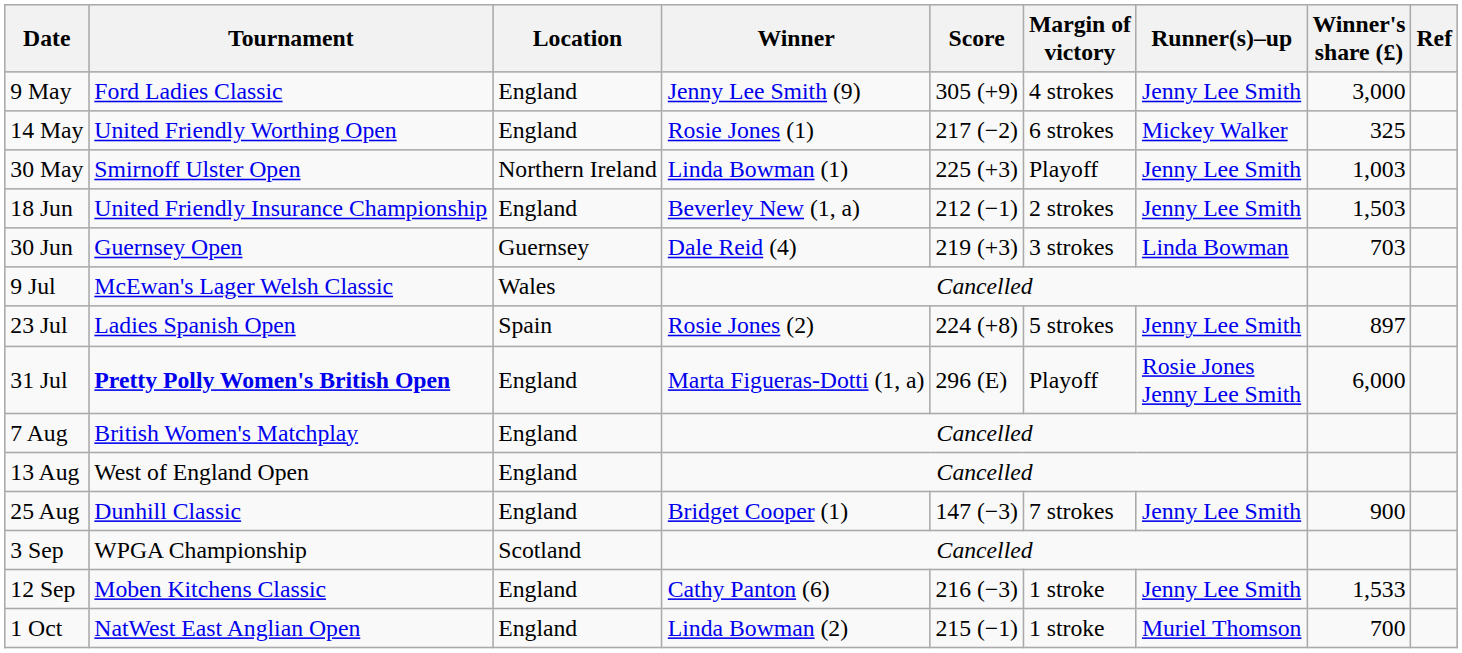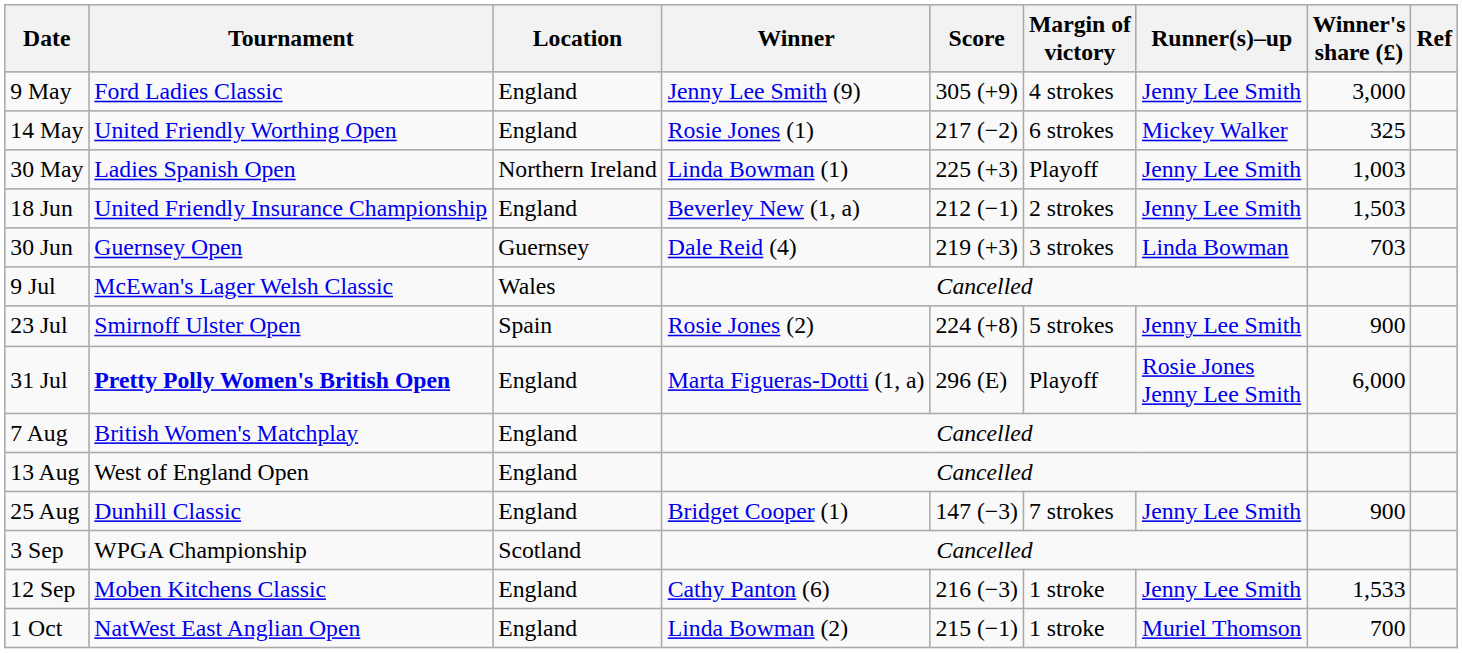 <table class="wikitable sortable" style="font-size:95%">
 <tr>
 <th>Date</th>
 <th>Tournament</th>
 <th>Location</th>
 <th>Winner</th>
 <th>Score</th>
 <th>Margin of<br>victory</th>
 <th>Runner(s)–up</th>
 <th>Winner's<br>share (£)</th>
 <th>Ref</th>
 </tr>
 <tr>
 <td>9 May</td>
 <td><a href='#'>Ford Ladies Classic</a></td>
 <td>England</td>
 <td> <a href='#'>Jenny Lee Smith</a> (9)</td>
 <td>305 (+9)</td>
 <td>4 strokes</td>
 <td> <a href='#'>Jenny Lee Smith</a></td>
 <td align=right>3,000</td>
 <td></td>
 </tr>
 <tr>
 <td>14 May</td>
 <td><a href='#'>United Friendly Worthing Open</a></td>
 <td>England</td>
 <td> <a href='#'>Rosie Jones</a> (1)</td>
 <td>217 (−2)</td>
 <td>6 strokes</td>
 <td> <a href='#'>Mickey Walker</a></td>
 <td align=right>325</td>
 <td></td>
 </tr>
 <tr>
 <td>30 May</td>
-<td><a href='#'>Smirnoff Ulster Open</a></td>
+<td><a href='#'>Ladies Spanish Open</a></td>
 <td>Northern Ireland</td>
 <td> <a href='#'>Linda Bowman</a> (1)</td>
 <td>225 (+3)</td>
 <td>Playoff</td>
 <td> <a href='#'>Jenny Lee Smith</a></td>
 <td align=right>1,003</td>
 <td></td>
 </tr>
 <tr>
 <td>18 Jun</td>
 <td><a href='#'>United Friendly Insurance Championship</a></td>
 <td>England</td>
 <td> <a href='#'>Beverley New</a> (1, a)</td>
 <td>212 (−1)</td>
 <td>2 strokes</td>
 <td> <a href='#'>Jenny Lee Smith</a></td>
 <td align=right>1,503</td>
 <td></td>
 </tr>
 <tr>
 <td>30 Jun</td>
 <td><a href='#'>Guernsey Open</a></td>
 <td>Guernsey</td>
 <td> <a href='#'>Dale Reid</a> (4)</td>
 <td>219 (+3)</td>
 <td>3 strokes</td>
 <td> <a href='#'>Linda Bowman</a></td>
 <td align=right>703</td>
 <td></td>
 </tr>
 <tr>
 <td>9 Jul</td>
 <td><a href='#'>McEwan's Lager Welsh Classic</a></td>
 <td>Wales</td>
 <td colspan=4 align=center><em>Cancelled</em></td>
 <td></td>
 <td></td>
 </tr>
 <tr>
 <td>23 Jul</td>
-<td><a href='#'>Ladies Spanish Open</a></td>
+<td><a href='#'>Smirnoff Ulster Open</a></td>
 <td>Spain</td>
 <td> <a href='#'>Rosie Jones</a> (2)</td>
 <td>224 (+8)</td>
 <td>5 strokes</td>
 <td> <a href='#'>Jenny Lee Smith</a></td>
-<td align=right>897</td>
+<td align=right>900</td>
 <td></td>
 </tr>
 <tr>
 <td>31 Jul</td>
 <td><strong><a href='#'>Pretty Polly Women's British Open</a></strong></td>
 <td>England</td>
 <td> <a href='#'>Marta Figueras-Dotti</a> (1, a)</td>
 <td>296 (E)</td>
 <td>Playoff</td>
 <td> <a href='#'>Rosie Jones</a><br> <a href='#'>Jenny Lee Smith</a></td>
 <td align=right>6,000</td>
 <td></td>
 </tr>
 <tr>
 <td>7 Aug</td>
 <td><a href='#'>British Women's Matchplay</a></td>
 <td>England</td>
 <td colspan=4 align=center><em>Cancelled</em></td>
 <td></td>
 <td></td>
 </tr>
 <tr>
 <td>13 Aug</td>
 <td>West of England Open</td>
 <td>England</td>
 <td colspan=4 align=center><em>Cancelled</em></td>
 <td></td>
 <td></td>
 </tr>
 <tr>
 <td>25 Aug</td>
 <td><a href='#'>Dunhill Classic</a></td>
 <td>England</td>
 <td> <a href='#'>Bridget Cooper</a> (1)</td>
 <td>147 (−3)</td>
 <td>7 strokes</td>
 <td> <a href='#'>Jenny Lee Smith</a></td>
 <td align=right>900</td>
 <td></td>
 </tr>
 <tr>
 <td>3 Sep</td>
 <td>WPGA Championship</td>
 <td>Scotland</td>
 <td colspan=4 align=center><em>Cancelled</em></td>
 <td align=right></td>
 <td></td>
 </tr>
 <tr>
 <td>12 Sep</td>
 <td><a href='#'>Moben Kitchens Classic</a></td>
 <td>England</td>
 <td> <a href='#'>Cathy Panton</a> (6)</td>
 <td>216 (−3)</td>
 <td>1 stroke</td>
 <td> <a href='#'>Jenny Lee Smith</a></td>
 <td align=right>1,533</td>
 <td></td>
 </tr>
 <tr>
 <td>1 Oct</td>
 <td><a href='#'>NatWest East Anglian Open</a></td>
 <td>England</td>
 <td> <a href='#'>Linda Bowman</a> (2)</td>
 <td>215 (−1)</td>
 <td>1 stroke</td>
 <td> <a href='#'>Muriel Thomson</a></td>
 <td align=right>700</td>
 <td></td>
 </tr>
 </table>
